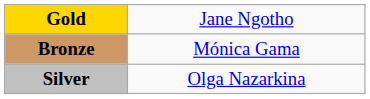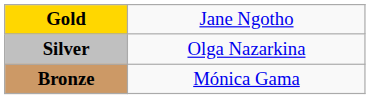 <table class="wikitable" style="text-align:center; " width="35%">
 <tr>
 <td bgcolor="gold"><strong>Gold</strong></td>
 <td><a href='#'>Jane Ngotho</a><br>  <small><em></em></small></td>
 </tr>
 <tr>
+<td bgcolor="silver"><strong>Silver</strong></td>
+<td><a href='#'>Olga Nazarkina</a><br>  <small><em></em></small></td>
+</tr>
+<tr>
 <td bgcolor="CC9966"><strong>Bronze</strong></td>
 <td><a href='#'>Mónica Gama</a><br>  <small><em></em></small></td>
 </tr>
-<tr>
-<td bgcolor="silver"><strong>Silver</strong></td>
-<td><a href='#'>Olga Nazarkina</a><br>  <small><em></em></small></td>
-</tr>
 </table>
